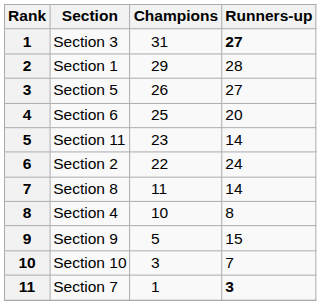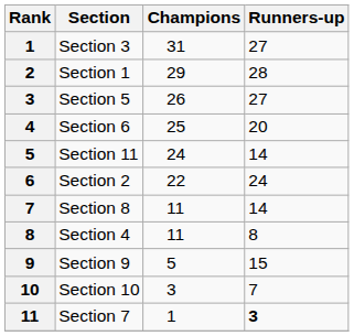 <table class="wikitable">
 <tr>
 <th>Rank</th>
 <th>Section</th>
 <th>Champions</th>
 <th>Runners-up</th>
 </tr>
 <tr>
 <th>1</th>
 <td>Section 3</td>
 <td>    31</td>
-<td><strong>27</strong></td>
+<td>27</td>
 </tr>
 <tr>
 <th>2</th>
 <td>Section 1</td>
 <td>    29</td>
 <td>28</td>
 </tr>
 <tr>
 <th>3</th>
 <td>Section 5</td>
 <td>    26</td>
 <td>27</td>
 </tr>
 <tr>
 <th>4</th>
 <td>Section 6</td>
 <td>    25</td>
 <td>20</td>
 </tr>
 <tr>
 <th>5</th>
 <td>Section 11</td>
-<td>    23</td>
+<td>    24</td>
 <td>14</td>
 </tr>
 <tr>
 <th>6</th>
 <td>Section 2</td>
 <td>    22</td>
 <td>24</td>
 </tr>
 <tr>
 <th>7</th>
 <td>Section 8</td>
 <td>    11</td>
 <td>14</td>
 </tr>
 <tr>
 <th>8</th>
 <td>Section 4</td>
-<td>    10</td>
+<td>    11</td>
 <td>8</td>
 </tr>
 <tr>
 <th>9</th>
 <td>Section 9</td>
 <td>    5</td>
 <td>15</td>
 </tr>
 <tr>
 <th>10</th>
 <td>Section 10</td>
 <td>    3</td>
 <td>7</td>
 </tr>
 <tr>
 <th>11</th>
 <td>Section 7</td>
 <td>    1</td>
 <td><strong>3</strong></td>
 </tr>
 <tr>
 </tr>
 </table>
